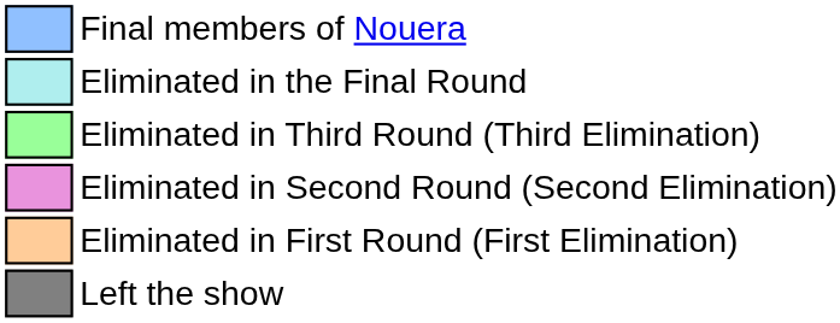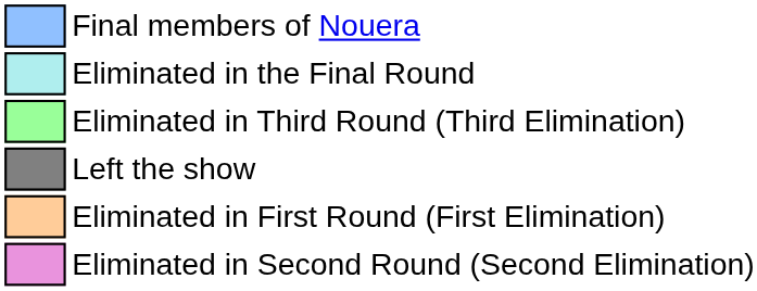 <table class="toccolours" style="font-size: 85%; white-space: nowrap;">
 <tr>
 <td style="background:#90C0FF; border: 1px solid black;">      </td>
 <td>Final members of <a href='#'>Nouera</a></td>
 </tr>
 <tr>
 <td style="background:#AFEEEE; border: 1px solid black;">      </td>
 <td>Eliminated in the Final Round</td>
 </tr>
 <tr>
 <td style="background:#99FF99; border: 1px solid black;">      </td>
 <td>Eliminated in Third Round (Third Elimination)</td>
 </tr>
 <tr>
-<td style="background:#E993DD; border: 1px solid black;">      </td>
-<td>Eliminated in Second Round (Second Elimination)</td>
+<td style="background:Gray; border: 1px solid black;">      </td>
+<td>Left the show</td>
 </tr>
 <tr>
 <td style="background:#FFCC99; border: 1px solid black;">      </td>
 <td>Eliminated in First Round (First Elimination)</td>
 </tr>
 <tr>
-<td style="background:Gray; border: 1px solid black;">      </td>
-<td>Left the show</td>
+<td style="background:#E993DD; border: 1px solid black;">      </td>
+<td>Eliminated in Second Round (Second Elimination)</td>
 </tr>
 </table>
